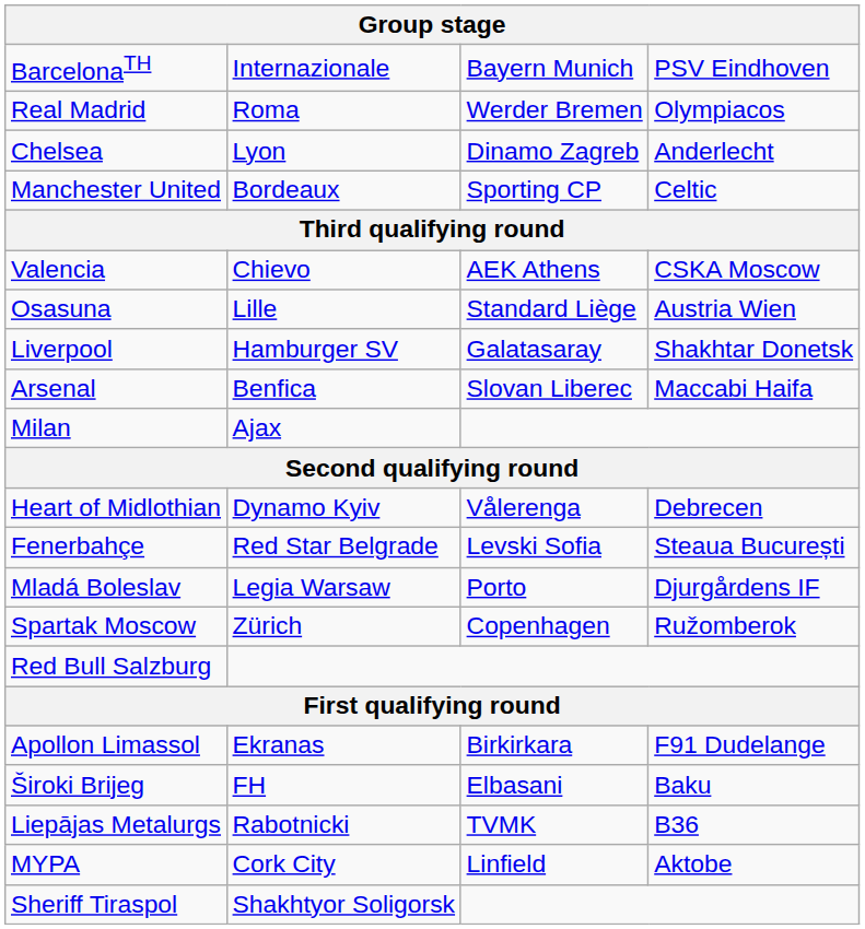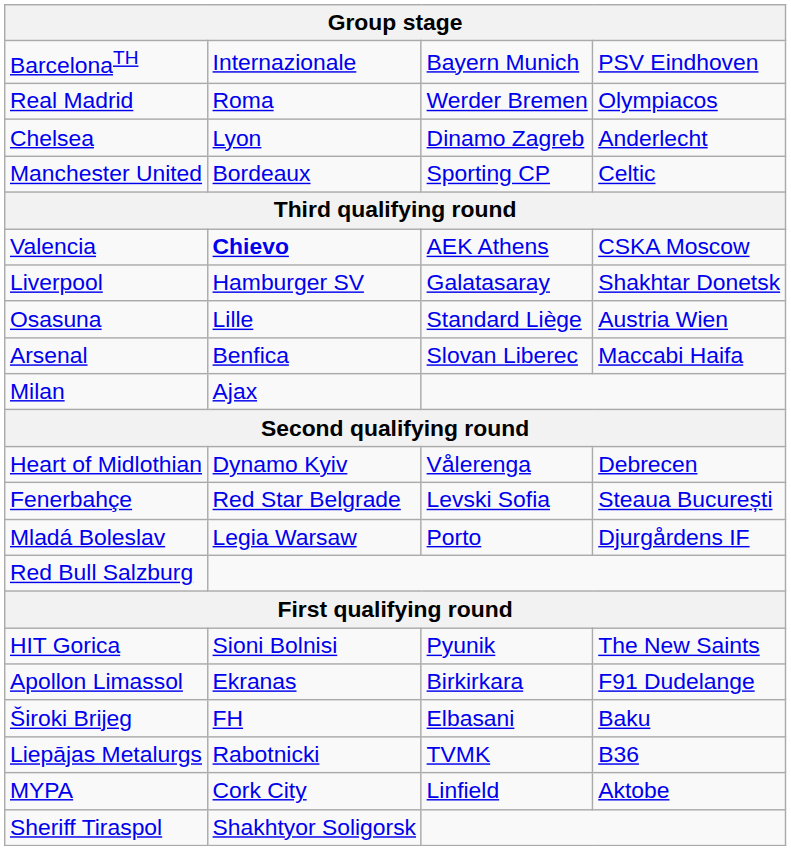 <table class="wikitable">
 <tr>
 <th colspan="4">Group stage</th>
 </tr>
 <tr>
 <td> <a href='#'>Barcelona</a><sup><a href='#'>TH</a></sup> </td>
 <td> <a href='#'>Internazionale</a> </td>
 <td> <a href='#'>Bayern Munich</a> </td>
 <td> <a href='#'>PSV Eindhoven</a> </td>
 </tr>
 <tr>
 <td> <a href='#'>Real Madrid</a> </td>
 <td> <a href='#'>Roma</a> </td>
 <td> <a href='#'>Werder Bremen</a> </td>
 <td> <a href='#'>Olympiacos</a> </td>
 </tr>
 <tr>
 <td> <a href='#'>Chelsea</a> </td>
 <td> <a href='#'>Lyon</a> </td>
 <td> <a href='#'>Dinamo Zagreb</a> </td>
 <td> <a href='#'>Anderlecht</a> </td>
 </tr>
 <tr>
 <td> <a href='#'>Manchester United</a> </td>
 <td> <a href='#'>Bordeaux</a> </td>
 <td> <a href='#'>Sporting CP</a> </td>
 <td> <a href='#'>Celtic</a> </td>
 </tr>
 <tr>
 <th colspan="4">Third qualifying round</th>
 </tr>
 <tr>
 <td> <a href='#'>Valencia</a> </td>
-<td> <a href='#'>Chievo</a> </td>
+<td><strong> <a href='#'>Chievo</a> </strong></td>
 <td> <a href='#'>AEK Athens</a> </td>
 <td> <a href='#'>CSKA Moscow</a> </td>
+</tr>
+<tr>
+<td> <a href='#'>Liverpool</a> </td>
+<td> <a href='#'>Hamburger SV</a> </td>
+<td> <a href='#'>Galatasaray</a> </td>
+<td> <a href='#'>Shakhtar Donetsk</a> </td>
 </tr>
 <tr>
 <td> <a href='#'>Osasuna</a> </td>
 <td> <a href='#'>Lille</a> </td>
 <td> <a href='#'>Standard Liège</a> </td>
 <td> <a href='#'>Austria Wien</a> </td>
-</tr>
-<tr>
-<td> <a href='#'>Liverpool</a> </td>
-<td> <a href='#'>Hamburger SV</a> </td>
-<td> <a href='#'>Galatasaray</a> </td>
-<td> <a href='#'>Shakhtar Donetsk</a> </td>
 </tr>
 <tr>
 <td> <a href='#'>Arsenal</a> </td>
 <td> <a href='#'>Benfica</a> </td>
 <td> <a href='#'>Slovan Liberec</a> </td>
 <td> <a href='#'>Maccabi Haifa</a> </td>
 </tr>
 <tr>
 <td> <a href='#'>Milan</a> </td>
 <td> <a href='#'>Ajax</a> </td>
 <td colspan="2"></td>
 </tr>
 <tr>
 <th colspan="4">Second qualifying round</th>
 </tr>
 <tr>
 <td> <a href='#'>Heart of Midlothian</a> </td>
 <td> <a href='#'>Dynamo Kyiv</a> </td>
 <td> <a href='#'>Vålerenga</a> </td>
 <td> <a href='#'>Debrecen</a> </td>
 </tr>
 <tr>
 <td> <a href='#'>Fenerbahçe</a> </td>
 <td> <a href='#'>Red Star Belgrade</a> </td>
 <td> <a href='#'>Levski Sofia</a> </td>
 <td> <a href='#'>Steaua București</a> </td>
 </tr>
 <tr>
 <td> <a href='#'>Mladá Boleslav</a> </td>
 <td> <a href='#'>Legia Warsaw</a> </td>
 <td> <a href='#'>Porto</a> </td>
 <td> <a href='#'>Djurgårdens IF</a> </td>
 </tr>
 <tr>
-<td> <a href='#'>Spartak Moscow</a> </td>
-<td> <a href='#'>Zürich</a> </td>
-<td> <a href='#'>Copenhagen</a> </td>
-<td> <a href='#'>Ružomberok</a> </td>
-</tr>
-<tr>
 <td> <a href='#'>Red Bull Salzburg</a> </td>
 <td colspan="3"></td>
 </tr>
 <tr>
 <th colspan="4">First qualifying round</th>
+</tr>
+<tr>
+<td> <a href='#'>HIT Gorica</a> </td>
+<td> <a href='#'>Sioni Bolnisi</a> </td>
+<td> <a href='#'>Pyunik</a> </td>
+<td> <a href='#'>The New Saints</a> </td>
 </tr>
 <tr>
 <td> <a href='#'>Apollon Limassol</a> </td>
 <td> <a href='#'>Ekranas</a> </td>
 <td> <a href='#'>Birkirkara</a> </td>
 <td> <a href='#'>F91 Dudelange</a> </td>
 </tr>
 <tr>
 <td> <a href='#'>Široki Brijeg</a> </td>
 <td> <a href='#'>FH</a> </td>
 <td> <a href='#'>Elbasani</a> </td>
 <td> <a href='#'>Baku</a> </td>
 </tr>
 <tr>
 <td> <a href='#'>Liepājas Metalurgs</a> </td>
 <td> <a href='#'>Rabotnicki</a> </td>
 <td> <a href='#'>TVMK</a> </td>
 <td> <a href='#'>B36</a> </td>
 </tr>
 <tr>
 <td> <a href='#'>MYPA</a> </td>
 <td> <a href='#'>Cork City</a> </td>
 <td> <a href='#'>Linfield</a> </td>
 <td> <a href='#'>Aktobe</a> </td>
 </tr>
 <tr>
 <td> <a href='#'>Sheriff Tiraspol</a> </td>
 <td> <a href='#'>Shakhtyor Soligorsk</a> </td>
 <td colspan="2"></td>
 </tr>
 </table>
